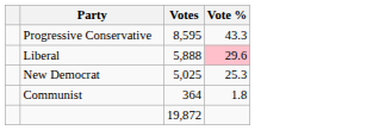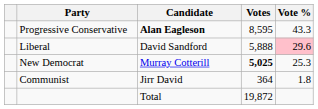 <table class="wikitable">
 <tr>
 <th></th>
 <th scope="col" width="175">Party</th>
+<th scope="col" width="150">Candidate</th>
 <th>Votes</th>
 <th>Vote %</th>
 </tr>
 <tr>
 <td>   </td>
 <td>Progressive Conservative</td>
+<td><strong>Alan Eagleson</strong></td>
 <td align=right>8,595</td>
 <td align=right>43.3</td>
 </tr>
 <tr>
 <td>   </td>
 <td>Liberal</td>
+<td>David Sandford</td>
 <td align=right>5,888</td>
 <td align=right style="background: pink;">29.6</td>
 </tr>
 <tr>
 <td>   </td>
 <td>New Democrat</td>
-<td align=right>5,025</td>
+<td><a href='#'>Murray Cotterill</a></td>
+<td align=right><strong>5,025</strong></td>
 <td align=right>25.3</td>
 </tr>
 <tr>
 <td>   </td>
 <td>Communist</td>
+<td>Jirr David</td>
 <td align=right>364</td>
 <td align=right>1.8</td>
 </tr>
 <tr>
 <td></td>
 <td></td>
+<td>Total</td>
 <td align=right>19,872</td>
 <td></td>
 </tr>
 </table>
